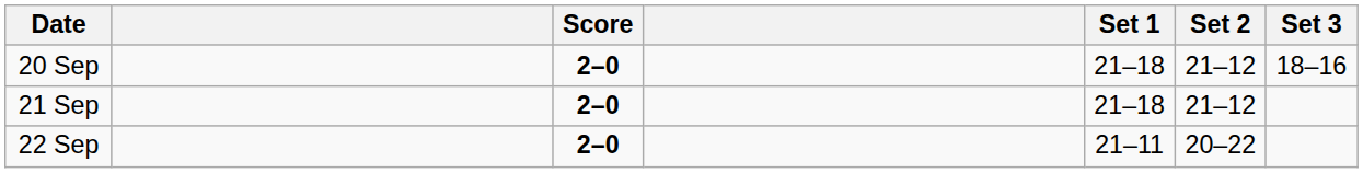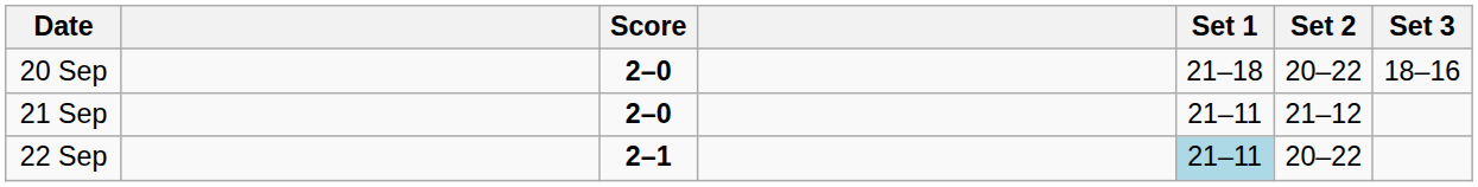 <table class="wikitable" style="text-align: center;">
 <tr>
 <th width="60">Date</th>
 <th align="right" width="270"></th>
 <th width="50">Score</th>
 <th align="left" width="270"></th>
 <th width="50">Set 1</th>
 <th width="50">Set 2</th>
 <th width="50">Set 3</th>
 </tr>
 <tr>
 <td>20 Sep</td>
 <td align=left><strong></strong></td>
 <td align=center><strong>2–0</strong></td>
 <td align=left></td>
 <td>21–18</td>
-<td>21–12</td>
+<td>20–22</td>
 <td>18–16</td>
 </tr>
 <tr>
 <td>21 Sep</td>
 <td align=left><strong></strong></td>
 <td align=center><strong>2–0</strong></td>
 <td align=left></td>
-<td>21–18</td>
+<td>21–11</td>
 <td>21–12</td>
 <td></td>
 </tr>
 <tr>
 <td>22 Sep</td>
 <td align=left><strong></strong></td>
-<td align=center><strong>2–0</strong></td>
+<td align=center><strong>2–1</strong></td>
 <td align=left></td>
-<td>21–11</td>
+<td style="background: lightblue;">21–11</td>
 <td>20–22</td>
 <td></td>
 </tr>
 </table>
